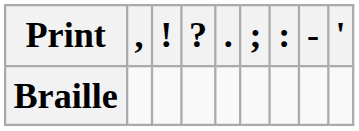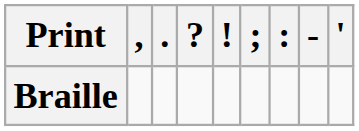 <table class="wikitable" style="line-height: 1.2">
 <tr align=center>
 <th>Print</th>
 <th>,</th>
+<th>.</th>
+<th>?</th>
 <th>!</th>
-<th>?</th>
-<th>.</th>
 <th>;</th>
 <th>:</th>
 <th>-</th>
 <th>'</th>
 </tr>
 <tr align=center>
 <th>Braille</th>
 <td></td>
 <td></td>
 <td></td>
 <td></td>
 <td></td>
 <td></td>
 <td></td>
 <td></td>
 </tr>
 </table>
